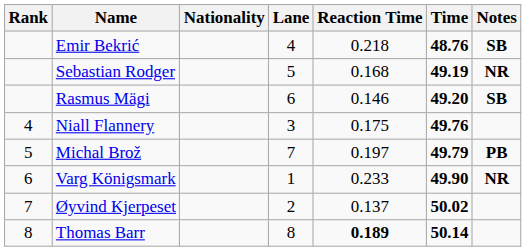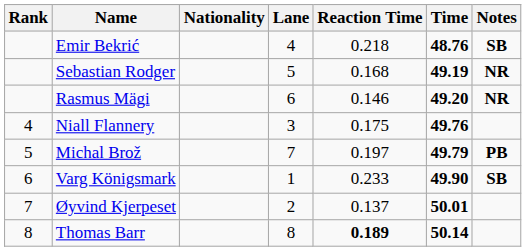 <table class="wikitable sortable" style="text-align:center">
 <tr>
 <th>Rank</th>
 <th>Name</th>
 <th>Nationality</th>
 <th>Lane</th>
 <th>Reaction Time</th>
 <th>Time</th>
 <th>Notes</th>
 </tr>
 <tr>
 <td></td>
 <td align=left><a href='#'>Emir Bekrić</a></td>
 <td align=left></td>
 <td>4</td>
 <td>0.218</td>
 <td><strong>48.76</strong></td>
 <td><strong>SB</strong></td>
 </tr>
 <tr>
 <td></td>
 <td align=left><a href='#'>Sebastian Rodger</a></td>
 <td align=left></td>
 <td>5</td>
 <td>0.168</td>
 <td><strong>49.19</strong></td>
 <td><strong>NR</strong></td>
 </tr>
 <tr>
 <td></td>
 <td align=left><a href='#'>Rasmus Mägi</a></td>
 <td align=left></td>
 <td>6</td>
 <td>0.146</td>
 <td><strong>49.20</strong></td>
-<td><strong>SB</strong></td>
+<td><strong>NR</strong></td>
 </tr>
 <tr>
 <td>4</td>
 <td align=left><a href='#'>Niall Flannery</a></td>
 <td align=left></td>
 <td>3</td>
 <td>0.175</td>
 <td><strong>49.76</strong></td>
 <td></td>
 </tr>
 <tr>
 <td>5</td>
 <td align=left><a href='#'>Michal Brož</a></td>
 <td align=left></td>
 <td>7</td>
 <td>0.197</td>
 <td><strong>49.79</strong></td>
 <td><strong>PB</strong></td>
 </tr>
 <tr>
 <td>6</td>
 <td align=left><a href='#'>Varg Königsmark</a></td>
 <td align=left></td>
 <td>1</td>
 <td>0.233</td>
 <td><strong>49.90</strong></td>
-<td><strong>NR</strong></td>
+<td><strong>SB</strong></td>
 </tr>
 <tr>
 <td>7</td>
 <td align=left><a href='#'>Øyvind Kjerpeset</a></td>
 <td align=left></td>
 <td>2</td>
 <td>0.137</td>
-<td><strong>50.02</strong></td>
+<td><strong>50.01</strong></td>
 <td></td>
 </tr>
 <tr>
 <td>8</td>
 <td align=left><a href='#'>Thomas Barr</a></td>
 <td align=left></td>
 <td>8</td>
 <td><strong>0.189</strong></td>
 <td><strong>50.14</strong></td>
 <td></td>
 </tr>
 </table>
